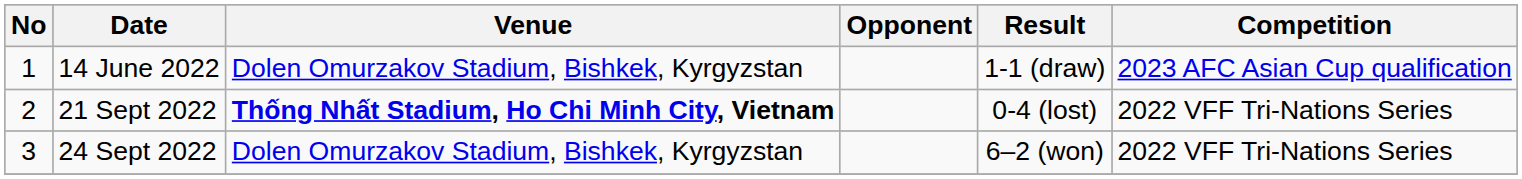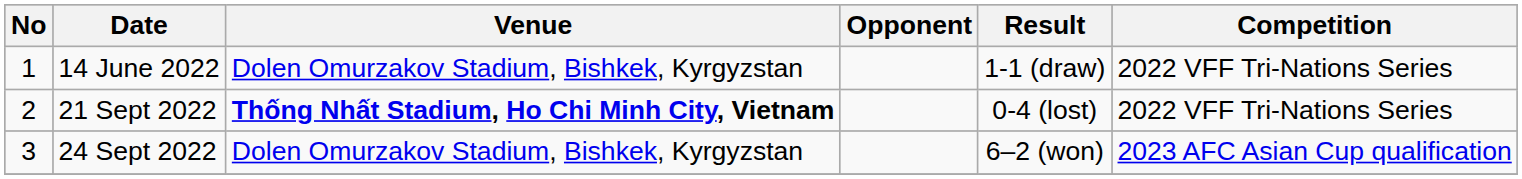 <table class="wikitable">
 <tr>
 <th>No</th>
 <th>Date</th>
 <th>Venue</th>
 <th>Opponent</th>
 <th>Result</th>
 <th>Competition</th>
 </tr>
 <tr>
 <td align=center>1</td>
 <td>14 June 2022</td>
 <td><a href='#'>Dolen Omurzakov Stadium</a>, <a href='#'>Bishkek</a>, Kyrgyzstan</td>
 <td></td>
 <td align=center>1-1  (draw)</td>
-<td><a href='#'>2023 AFC Asian Cup qualification</a></td>
+<td>2022 VFF Tri-Nations Series</td>
 </tr>
 <tr>
 <td align=center>2</td>
 <td>21 Sept 2022</td>
 <td><strong><a href='#'>Thống Nhất Stadium</a>, <a href='#'>Ho Chi Minh City</a>, Vietnam</strong></td>
 <td></td>
 <td align=center>0-4  (lost)</td>
 <td>2022 VFF Tri-Nations Series</td>
 </tr>
 <tr>
 <td align=center>3</td>
 <td>24 Sept 2022</td>
 <td><a href='#'>Dolen Omurzakov Stadium</a>, <a href='#'>Bishkek</a>, Kyrgyzstan</td>
 <td></td>
 <td align=center>6–2  (won)</td>
-<td>2022 VFF Tri-Nations Series</td>
+<td><a href='#'>2023 AFC Asian Cup qualification</a></td>
 </tr>
 <tr>
 </tr>
 </table>
